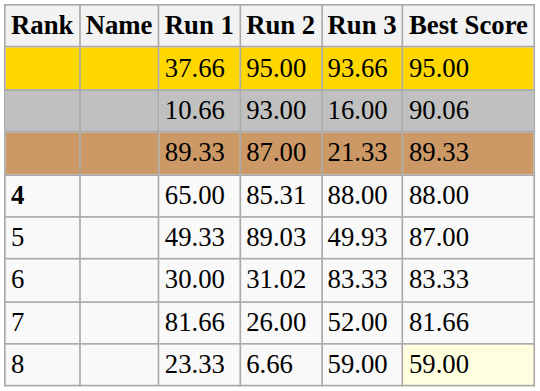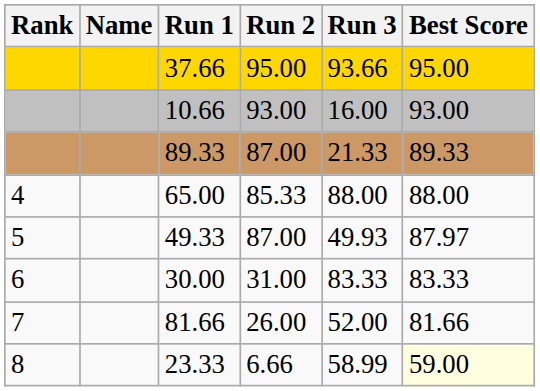 <table class="wikitable">
 <tr>
 <th>Rank</th>
 <th>Name</th>
 <th>Run 1</th>
 <th>Run 2</th>
 <th>Run 3</th>
 <th>Best Score</th>
 </tr>
 <tr style="background:gold;">
 <td></td>
 <td></td>
 <td>37.66</td>
 <td>95.00</td>
 <td>93.66</td>
 <td>95.00</td>
 </tr>
 <tr style="background:silver;">
 <td></td>
 <td></td>
 <td>10.66</td>
 <td>93.00</td>
 <td>16.00</td>
-<td>90.06</td>
+<td>93.00</td>
 </tr>
 <tr style="background:#CC9966;">
 <td></td>
 <td></td>
 <td>89.33</td>
 <td>87.00</td>
 <td>21.33</td>
 <td>89.33</td>
 </tr>
 <tr>
-<td><strong>4</strong></td>
+<td>4</td>
 <td></td>
 <td>65.00</td>
-<td>85.31</td>
+<td>85.33</td>
 <td>88.00</td>
 <td>88.00</td>
 </tr>
 <tr>
 <td>5</td>
 <td></td>
 <td>49.33</td>
-<td>89.03</td>
+<td>87.00</td>
 <td>49.93</td>
-<td>87.00</td>
+<td>87.97</td>
 </tr>
 <tr>
 <td>6</td>
 <td></td>
 <td>30.00</td>
-<td>31.02</td>
+<td>31.00</td>
 <td>83.33</td>
 <td>83.33</td>
 </tr>
 <tr>
 <td>7</td>
 <td></td>
 <td>81.66</td>
 <td>26.00</td>
 <td>52.00</td>
 <td>81.66</td>
 </tr>
 <tr>
 <td>8</td>
 <td></td>
 <td>23.33</td>
 <td>6.66</td>
-<td>59.00</td>
+<td>58.99</td>
 <td style="background: lightyellow;">59.00</td>
 </tr>
 </table>
